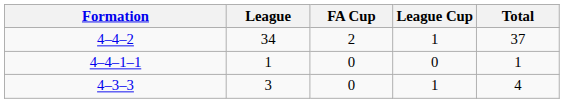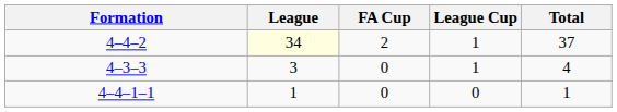 <table class="wikitable">
 <tr>
 <th><a href='#'>Formation</a></th>
 <th width=15%>League</th>
 <th width=15%>FA Cup</th>
 <th width=15%>League Cup</th>
 <th width=15%>Total</th>
 </tr>
 <tr>
 <td align="center"><a href='#'>4–4–2</a></td>
-<td align="center">34</td>
+<td align="center" style="background: lightyellow;">34</td>
 <td align="center">2</td>
 <td align="center">1</td>
 <td align="center">37</td>
+</tr>
+<tr>
+<td align="center"><a href='#'>4–3–3</a></td>
+<td align="center">3</td>
+<td align="center">0</td>
+<td align="center">1</td>
+<td align="center">4</td>
 </tr>
 <tr>
 <td align="center"><a href='#'>4–4–1–1</a></td>
 <td align="center">1</td>
 <td align="center">0</td>
 <td align="center">0</td>
 <td align="center">1</td>
 </tr>
-<tr>
-<td align="center"><a href='#'>4–3–3</a></td>
-<td align="center">3</td>
-<td align="center">0</td>
-<td align="center">1</td>
-<td align="center">4</td>
-</tr>
 </table>
